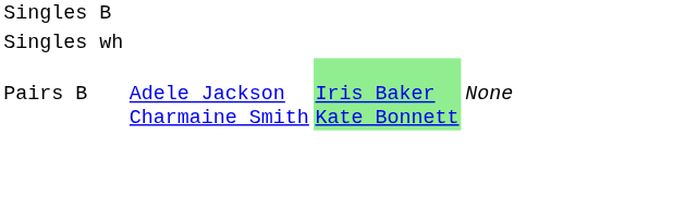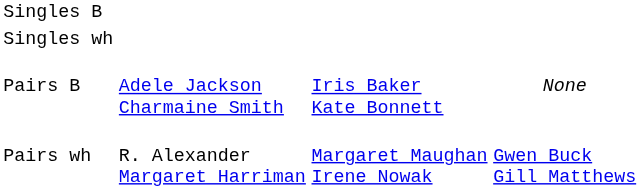 <table>
 <tr>
 <td>Singles B<br></td>
 <td></td>
 <td></td>
 <td></td>
 </tr>
 <tr>
 <td>Singles wh<br></td>
 <td></td>
 <td></td>
 <td></td>
 </tr>
 <tr>
 <td>Pairs B<br></td>
 <td valign=top> <br> <a href='#'>Adele Jackson</a> <br> <a href='#'>Charmaine Smith</a></td>
-<td valign=top style="background: lightgreen;"> <br> <a href='#'>Iris Baker</a> <br> <a href='#'>Kate Bonnett</a></td>
+<td valign=top> <br> <a href='#'>Iris Baker</a> <br> <a href='#'>Kate Bonnett</a></td>
 <td align="center"><em>None</em></td>
 </tr>
+<tr>
+<td>Pairs wh<br></td>
+<td valign=top> <br> R. Alexander <br> <a href='#'>Margaret Harriman</a></td>
+<td valign=top> <br> <a href='#'>Margaret Maughan</a> <br> <a href='#'>Irene Nowak</a></td>
+<td valign=top> <br> <a href='#'>Gwen Buck</a> <br> <a href='#'>Gill Matthews</a></td>
+</tr>
 </table>
